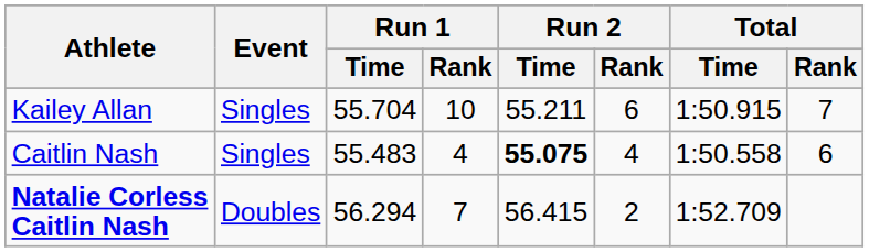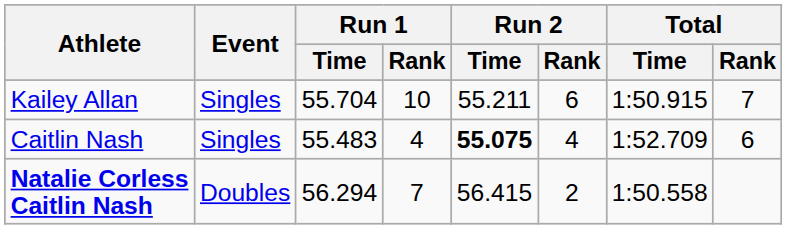 <table class="wikitable" style="font-size:90%">
 <tr>
 <th rowspan="2">Athlete</th>
 <th rowspan="2">Event</th>
 <th colspan="2">Run 1</th>
 <th colspan="2">Run 2</th>
 <th colspan="2">Total</th>
 </tr>
 <tr style="font-size:95%">
 <th>Time</th>
 <th>Rank</th>
 <th>Time</th>
 <th>Rank</th>
 <th>Time</th>
 <th>Rank</th>
 </tr>
 <tr align=center>
 <td align=left><a href='#'>Kailey Allan</a></td>
 <td align=left><a href='#'>Singles</a></td>
 <td>55.704</td>
 <td>10</td>
 <td>55.211</td>
 <td>6</td>
 <td>1:50.915</td>
 <td>7</td>
 </tr>
 <tr align=center>
 <td align=left><a href='#'>Caitlin Nash</a></td>
 <td align=left><a href='#'>Singles</a></td>
 <td>55.483</td>
 <td>4</td>
 <td><strong>55.075</strong></td>
 <td>4</td>
-<td>1:50.558</td>
+<td>1:52.709</td>
 <td>6</td>
 </tr>
 <tr align=center>
 <td align=left><strong><a href='#'>Natalie Corless</a><br><a href='#'>Caitlin Nash</a></strong></td>
 <td align=left><a href='#'>Doubles</a></td>
 <td>56.294</td>
 <td>7</td>
 <td>56.415</td>
 <td>2</td>
-<td>1:52.709</td>
+<td>1:50.558</td>
 <td></td>
 </tr>
 </table>
